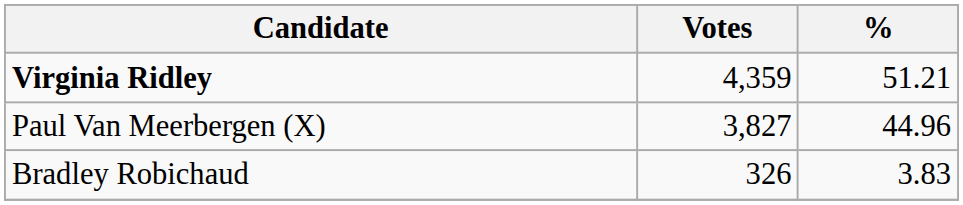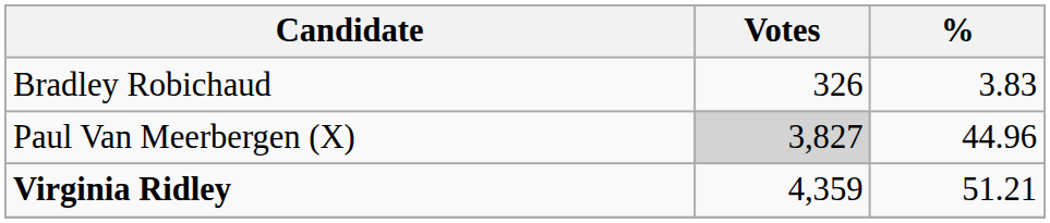 <table style="width:500px;" class="wikitable">
 <tr>
 <th align="center">Candidate</th>
 <th align="center">Votes</th>
 <th align="center">%</th>
 </tr>
 <tr>
+<td align="left">Bradley Robichaud</td>
+<td align="right">326</td>
+<td align="right">3.83</td>
+</tr>
+<tr>
+<td align="left">Paul Van Meerbergen (X)</td>
+<td align="right" style="background: lightgrey;">3,827</td>
+<td align="right">44.96</td>
+</tr>
+<tr>
 <td align="left"><strong>Virginia Ridley</strong></td>
 <td align="right">4,359</td>
 <td align="right">51.21</td>
 </tr>
 <tr>
-<td align="left">Paul Van Meerbergen (X)</td>
-<td align="right">3,827</td>
-<td align="right">44.96</td>
-</tr>
-<tr>
-<td align="left">Bradley Robichaud</td>
-<td align="right">326</td>
-<td align="right">3.83</td>
-</tr>
-<tr>
 </tr>
 </table>
